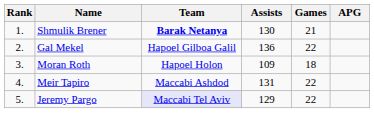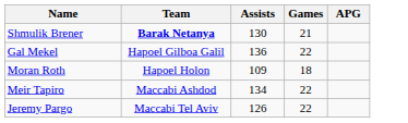 <table class="wikitable" style="text-align: center;">
 <tr>
-<th>Rank</th>
 <th width=150>Name</th>
 <th width=140>Team</th>
 <th width=65>Assists</th>
 <th width=50>Games</th>
 <th width=50>APG</th>
 </tr>
 <tr>
-<td>1.</td>
 <td align="left"> <a href='#'>Shmulik Brener</a></td>
 <td><strong><a href='#'>Barak Netanya</a></strong></td>
 <td>130</td>
 <td>21</td>
 <td><strong></strong></td>
 </tr>
 <tr>
-<td>2.</td>
 <td align="left"> <a href='#'>Gal Mekel</a></td>
 <td><a href='#'>Hapoel Gilboa Galil</a></td>
 <td>136</td>
 <td>22</td>
 <td><strong></strong></td>
 </tr>
 <tr>
-<td>3.</td>
 <td align="left"> <a href='#'>Moran Roth</a></td>
 <td><a href='#'>Hapoel Holon</a></td>
 <td>109</td>
 <td>18</td>
 <td><strong></strong></td>
 </tr>
 <tr>
-<td>4.</td>
 <td align="left"> <a href='#'>Meir Tapiro</a></td>
 <td><a href='#'>Maccabi Ashdod</a></td>
-<td>131</td>
+<td>134</td>
 <td>22</td>
 <td><strong></strong></td>
 </tr>
 <tr>
-<td>5.</td>
 <td align="left"> <a href='#'>Jeremy Pargo</a></td>
-<td style="background: lavender;"><a href='#'>Maccabi Tel Aviv</a></td>
-<td>129</td>
+<td><a href='#'>Maccabi Tel Aviv</a></td>
+<td>126</td>
 <td>22</td>
 <td><strong></strong></td>
 </tr>
 </table>
